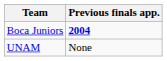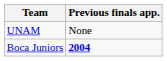 <table class="wikitable">
 <tr>
 <th>Team</th>
 <th>Previous finals app.</th>
 </tr>
 <tr>
+<td> <a href='#'>UNAM</a></td>
+<td>None</td>
+</tr>
+<tr>
 <td> <a href='#'>Boca Juniors</a></td>
 <td><strong><a href='#'>2004</a></strong></td>
 </tr>
-<tr>
-<td> <a href='#'>UNAM</a></td>
-<td>None</td>
-</tr>
 </table>
